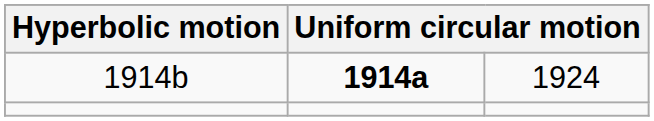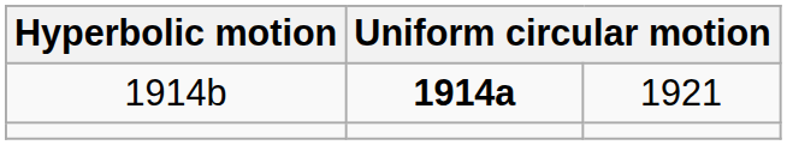 <table class="wikitable" style="text-align:center">
 <tr>
 <th>Hyperbolic motion</th>
 <th colspan="2">Uniform circular motion</th>
 </tr>
 <tr>
 <td>1914b</td>
 <td><strong>1914a</strong></td>
-<td>1924</td>
+<td>1921</td>
 </tr>
 <tr>
 <td></td>
 <td></td>
 <td></td>
 </tr>
 </table>
